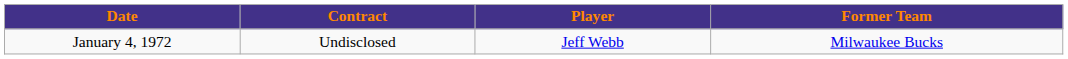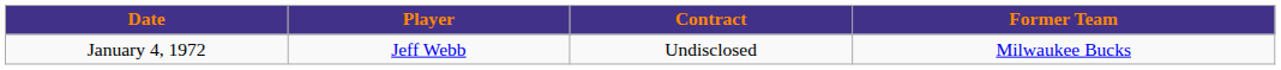 <table class="wikitable sortable sortable">
 <tr>
 <th style="background:#423189; color:#FF8800" width="10%">Date</th>
+<th style="background:#423189; color:#FF8800" width="10%">Player</th>
 <th style="background:#423189; color:#FF8800" width="10%">Contract</th>
-<th style="background:#423189; color:#FF8800" width="10%">Player</th>
 <th style="background:#423189; color:#FF8800" width="15%">Former Team</th>
 </tr>
 <tr style="text-align: center">
 <td>January 4, 1972</td>
+<td><a href='#'>Jeff Webb</a></td>
 <td>Undisclosed</td>
-<td><a href='#'>Jeff Webb</a></td>
 <td><a href='#'>Milwaukee Bucks</a></td>
 </tr>
 </table>
